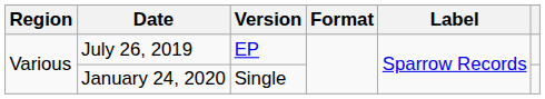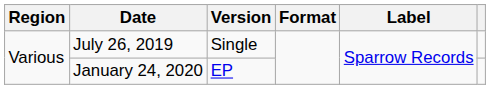 <table class="wikitable plainrowheaders">
 <tr>
 <th scope="col">Region</th>
 <th scope="col">Date</th>
 <th scope="col">Version</th>
 <th scope="col">Format</th>
 <th scope="col">Label</th>
 <th scope="col"></th>
 </tr>
 <tr>
 <td rowspan="2">Various</td>
 <td>July 26, 2019</td>
-<td><a href='#'>EP</a></td>
+<td>Single</td>
 <td rowspan="2"></td>
 <td rowspan="2"><a href='#'>Sparrow Records</a></td>
 <td></td>
 </tr>
 <tr>
 <td>January 24, 2020</td>
-<td>Single</td>
+<td><a href='#'>EP</a></td>
 <td></td>
 </tr>
 </table>
